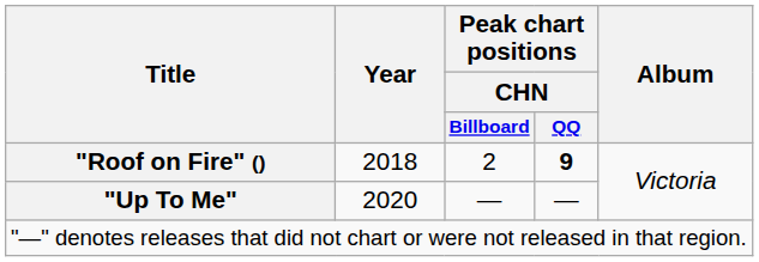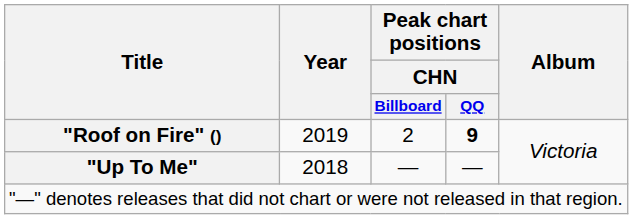 <table class="wikitable plainrowheaders" style="text-align:center;">
 <tr>
 <th scope="col" rowspan="3">Title</th>
 <th scope="col" rowspan="3">Year</th>
 <th scope="col" colspan="2">Peak chart <br> positions</th>
 <th scope="col" rowspan="3">Album</th>
 </tr>
 <tr>
 <th scope="col" colspan="2">CHN</th>
 </tr>
 <tr>
 <th scope="col" style="width:3em;font-size:75%;"><a href='#'>Billboard</a> <br></th>
 <th scope="col" style="width:3em;font-size:75%;"><a href='#'>QQ</a><br></th>
 </tr>
 <tr>
 <th scope="row">"Roof on Fire" <small>()</small></th>
-<td>2018</td>
+<td>2019</td>
 <td>2</td>
 <td><strong>9</strong></td>
 <td rowspan="2"><em>Victoria</em></td>
 </tr>
 <tr>
 <th scope="row">"Up To Me"</th>
-<td>2020</td>
+<td>2018</td>
 <td>—</td>
 <td>—</td>
 </tr>
 <tr>
 <td colspan="5" style="font-size:90%">"—" denotes releases that did not chart or were not released in that region.</td>
 </tr>
 </table>
